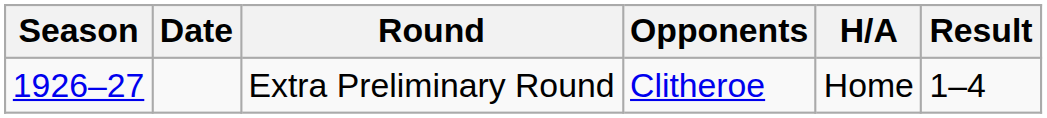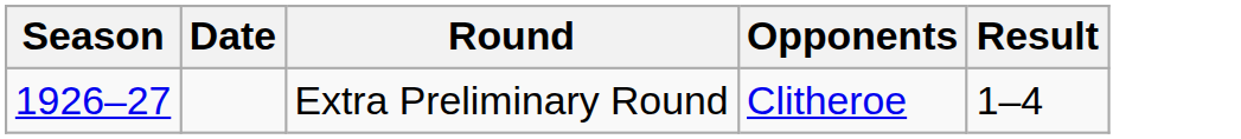 <table class="wikitable">
 <tr>
 <th>Season</th>
 <th>Date</th>
 <th>Round</th>
 <th>Opponents</th>
-<th>H/A</th>
 <th>Result</th>
 </tr>
 <tr>
 <td><a href='#'>1926–27</a></td>
 <td></td>
 <td>Extra Preliminary Round</td>
 <td><a href='#'>Clitheroe</a></td>
-<td>Home</td>
 <td>1–4</td>
 </tr>
 </table>
